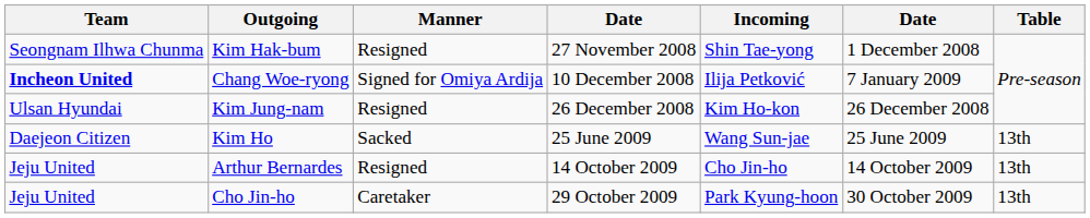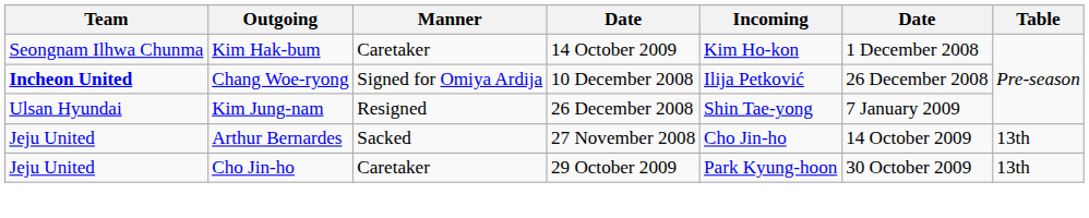 <table class="wikitable">
 <tr>
 <th>Team</th>
 <th>Outgoing</th>
 <th>Manner</th>
 <th>Date</th>
 <th>Incoming</th>
 <th>Date</th>
 <th>Table</th>
 </tr>
 <tr>
 <td><a href='#'>Seongnam Ilhwa Chunma</a></td>
 <td> <a href='#'>Kim Hak-bum</a></td>
-<td>Resigned</td>
-<td>27 November 2008</td>
-<td> <a href='#'>Shin Tae-yong</a></td>
+<td>Caretaker</td>
+<td>14 October 2009</td>
+<td> <a href='#'>Kim Ho-kon</a></td>
 <td>1 December 2008</td>
 <td rowspan="3"><em>Pre-season</em></td>
 </tr>
 <tr>
 <td><strong><a href='#'>Incheon United</a></strong></td>
 <td> <a href='#'>Chang Woe-ryong</a></td>
 <td>Signed for <a href='#'>Omiya Ardija</a></td>
 <td>10 December 2008</td>
 <td> <a href='#'>Ilija Petković</a></td>
-<td>7 January 2009</td>
+<td>26 December 2008</td>
 </tr>
 <tr>
 <td><a href='#'>Ulsan Hyundai</a></td>
 <td> <a href='#'>Kim Jung-nam</a></td>
 <td>Resigned</td>
 <td>26 December 2008</td>
-<td> <a href='#'>Kim Ho-kon</a></td>
-<td>26 December 2008</td>
-</tr>
-<tr>
-<td><a href='#'>Daejeon Citizen</a></td>
-<td> <a href='#'>Kim Ho</a></td>
-<td>Sacked</td>
-<td>25 June 2009</td>
-<td> <a href='#'>Wang Sun-jae</a></td>
-<td>25 June 2009</td>
-<td>13th</td>
+<td> <a href='#'>Shin Tae-yong</a></td>
+<td>7 January 2009</td>
 </tr>
 <tr>
 <td><a href='#'>Jeju United</a></td>
 <td> <a href='#'>Arthur Bernardes</a></td>
-<td>Resigned</td>
-<td>14 October 2009</td>
+<td>Sacked</td>
+<td>27 November 2008</td>
 <td> <a href='#'>Cho Jin-ho</a></td>
 <td>14 October 2009</td>
 <td>13th</td>
 </tr>
 <tr>
 <td><a href='#'>Jeju United</a></td>
 <td> <a href='#'>Cho Jin-ho</a></td>
 <td>Caretaker</td>
 <td>29 October 2009</td>
 <td> <a href='#'>Park Kyung-hoon</a></td>
 <td>30 October 2009</td>
 <td>13th</td>
 </tr>
 </table>
